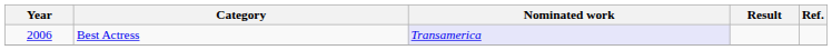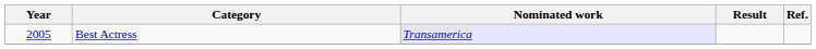 <table class=wikitable>
 <tr>
 <th scope="col" style="width:5em;">Year</th>
 <th scope="col" style="width:26em;">Category</th>
 <th scope="col" style="width:25em;">Nominated work</th>
 <th scope="col" style="width:5em;">Result</th>
 <th>Ref.</th>
 </tr>
 <tr>
-<td style="text-align:center;"><a href='#'>2006</a></td>
+<td style="text-align:center;"><a href='#'>2005</a></td>
 <td><a href='#'>Best Actress</a></td>
 <td style="background: lavender;"><em><a href='#'>Transamerica</a></em></td>
 <td></td>
 <td></td>
 </tr>
 <tr>
 </tr>
 </table>
